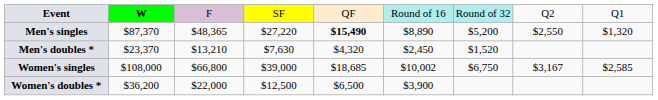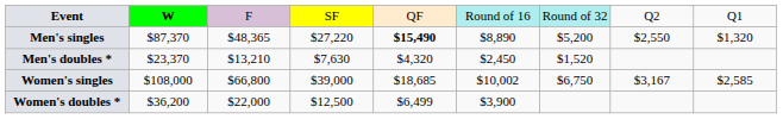 <table class=wikitable style=font-size:90%;text-align:center>
 <tr>
 <td style="width:130px; background:#dfe2e9;"><strong>Event</strong></td>
 <td style="width:80px; background:lime;"><strong>W</strong></td>
 <td style="width:85px; background:thistle;">F</td>
 <td style="width:85px; background:#ff0;">SF</td>
 <td style="width:85px; background:#ffebcd;">QF</td>
 <td style="width:85px; background:#afeeee;">Round of 16</td>
 <td style="background:#afeeee;">Round of 32</td>
 <td width=85>Q2</td>
 <td width=85>Q1</td>
 </tr>
 <tr>
 <td style="background:#dfe2e9;"><strong>Men's singles</strong></td>
 <td>$87,370</td>
 <td>$48,365</td>
 <td>$27,220</td>
 <td><strong>$15,490</strong></td>
 <td>$8,890</td>
 <td>$5,200</td>
 <td>$2,550</td>
 <td>$1,320</td>
 </tr>
 <tr>
 <td style="background:#dfe2e9;"><strong>Men's doubles *</strong></td>
 <td>$23,370</td>
 <td>$13,210</td>
 <td>$7,630</td>
 <td>$4,320</td>
 <td>$2,450</td>
 <td>$1,520</td>
 <td></td>
 <td></td>
 </tr>
 <tr>
 <td style="background:#dfe2e9;"><strong>Women's singles</strong></td>
 <td>$108,000</td>
 <td>$66,800</td>
 <td>$39,000</td>
 <td>$18,685</td>
 <td>$10,002</td>
 <td>$6,750</td>
 <td>$3,167</td>
 <td>$2,585</td>
 </tr>
 <tr>
 <td style="background:#dfe2e9;"><strong>Women's doubles *</strong></td>
 <td>$36,200</td>
 <td>$22,000</td>
 <td>$12,500</td>
-<td>$6,500</td>
+<td>$6,499</td>
 <td>$3,900</td>
 <td></td>
 <td></td>
 <td></td>
 </tr>
 </table>
